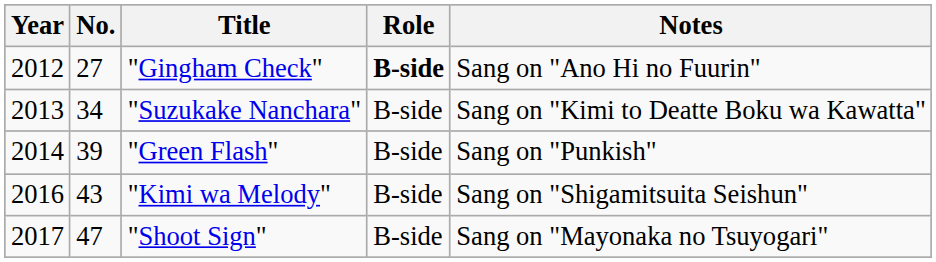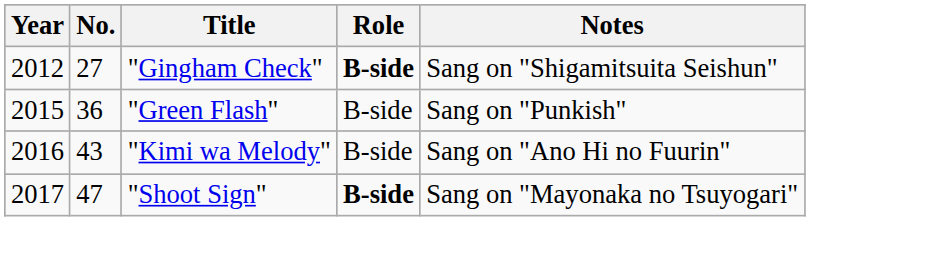 <table class="wikitable sortable">
 <tr>
 <th>Year</th>
 <th data-sort-type="number">No. </th>
 <th>Title </th>
 <th>Role </th>
 <th class="unsortable">Notes </th>
 </tr>
 <tr>
 <td>2012</td>
 <td>27</td>
 <td>"<a href='#'>Gingham Check</a>"</td>
 <td><strong>B-side</strong></td>
-<td>Sang on "Ano Hi no Fuurin"</td>
+<td>Sang on "Shigamitsuita Seishun"</td>
 </tr>
 <tr>
-<td>2013</td>
-<td>34</td>
-<td>"<a href='#'>Suzukake Nanchara</a>"</td>
-<td>B-side</td>
-<td>Sang on "Kimi to Deatte Boku wa Kawatta"</td>
-</tr>
-<tr>
-<td>2014</td>
-<td>39</td>
+<td>2015</td>
+<td>36</td>
 <td>"<a href='#'>Green Flash</a>"</td>
 <td>B-side</td>
 <td>Sang on "Punkish"</td>
 </tr>
 <tr>
 <td>2016</td>
 <td>43</td>
 <td>"<a href='#'>Kimi wa Melody</a>"</td>
 <td>B-side</td>
-<td>Sang on "Shigamitsuita Seishun"</td>
+<td>Sang on "Ano Hi no Fuurin"</td>
 </tr>
 <tr>
 <td>2017</td>
 <td>47</td>
 <td>"<a href='#'>Shoot Sign</a>"</td>
-<td>B-side</td>
+<td><strong>B-side</strong></td>
 <td>Sang on "Mayonaka no Tsuyogari"</td>
 </tr>
 </table>
